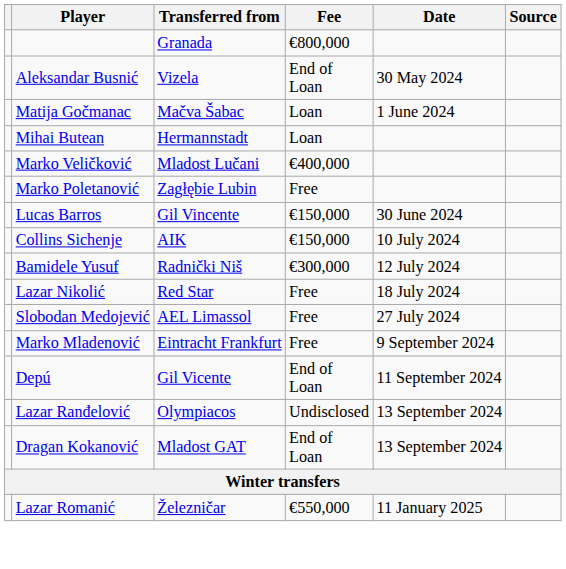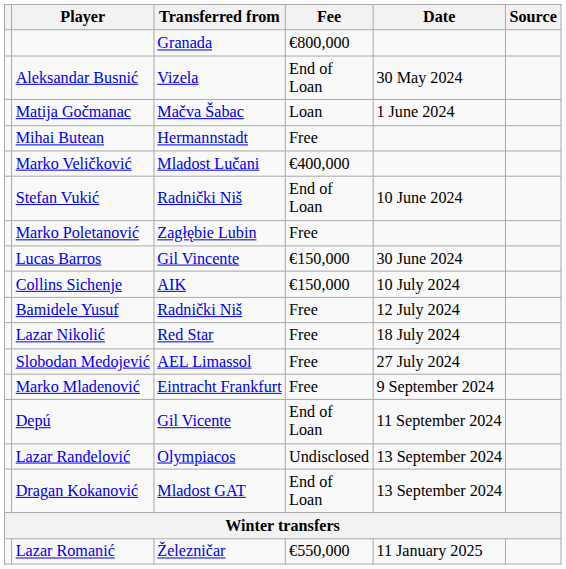 <table class="wikitable plainrowheaders sortable">
 <tr>
 <th></th>
 <th scope="col">Player</th>
 <th>Transferred from</th>
 <th style="width: 65px;">Fee</th>
 <th scope="col">Date</th>
 <th scope="col">Source</th>
 </tr>
 <tr>
 <td align="center"></td>
 <td></td>
 <td> <a href='#'>Granada</a></td>
 <td>€800,000</td>
 <td></td>
 <td></td>
 </tr>
 <tr>
 <td align="center"></td>
 <td> <a href='#'>Aleksandar Busnić</a></td>
 <td> <a href='#'>Vizela</a></td>
 <td>End of Loan</td>
 <td>30 May 2024</td>
 <td></td>
 </tr>
 <tr>
 <td align="center"></td>
 <td> <a href='#'>Matija Gočmanac</a></td>
 <td> <a href='#'>Mačva Šabac</a></td>
 <td>Loan</td>
 <td>1 June 2024</td>
 <td></td>
 </tr>
 <tr>
 <td align="center"></td>
 <td> <a href='#'>Mihai Butean</a></td>
 <td> <a href='#'>Hermannstadt</a></td>
-<td>Loan</td>
+<td>Free</td>
 <td></td>
 <td></td>
 </tr>
 <tr>
 <td align="center"></td>
 <td> <a href='#'>Marko Veličković</a></td>
 <td> <a href='#'>Mladost Lučani</a></td>
 <td>€400,000</td>
 <td></td>
+<td></td>
+</tr>
+<tr>
+<td align="center"></td>
+<td> <a href='#'>Stefan Vukić</a></td>
+<td> <a href='#'>Radnički Niš</a></td>
+<td>End of Loan</td>
+<td>10 June 2024</td>
 <td></td>
 </tr>
 <tr>
 <td align="center"></td>
 <td> <a href='#'>Marko Poletanović</a></td>
 <td> <a href='#'>Zagłębie Lubin</a></td>
 <td>Free</td>
 <td></td>
 <td></td>
 </tr>
 <tr>
 <td align="center"></td>
 <td> <a href='#'>Lucas Barros</a></td>
 <td> <a href='#'>Gil Vincente</a></td>
 <td>€150,000</td>
 <td>30 June 2024</td>
 <td></td>
 </tr>
 <tr>
 <td align="center"></td>
 <td> <a href='#'>Collins Sichenje</a></td>
 <td> <a href='#'>AIK</a></td>
 <td>€150,000</td>
 <td>10 July 2024</td>
 <td></td>
 </tr>
 <tr>
 <td align="center"></td>
 <td> <a href='#'>Bamidele Yusuf</a></td>
 <td> <a href='#'>Radnički Niš</a></td>
-<td>€300,000</td>
+<td>Free</td>
 <td>12 July 2024</td>
 <td></td>
 </tr>
 <tr>
 <td align="center"></td>
 <td> <a href='#'>Lazar Nikolić</a></td>
 <td> <a href='#'>Red Star</a></td>
 <td>Free</td>
 <td>18 July 2024</td>
 <td></td>
 </tr>
 <tr>
 <td align="center"></td>
 <td> <a href='#'>Slobodan Medojević</a></td>
 <td> <a href='#'>AEL Limassol</a></td>
 <td>Free</td>
 <td>27 July 2024</td>
 <td></td>
 </tr>
 <tr>
 <td align="center"></td>
 <td> <a href='#'>Marko Mladenović</a></td>
 <td> <a href='#'>Eintracht Frankfurt</a></td>
 <td>Free</td>
 <td>9 September 2024</td>
 <td></td>
 </tr>
 <tr>
 <td align="center"></td>
 <td> <a href='#'>Depú</a></td>
 <td> <a href='#'>Gil Vicente</a></td>
 <td>End of Loan</td>
 <td>11 September 2024</td>
 <td></td>
 </tr>
 <tr>
 <td align="center"></td>
 <td> <a href='#'>Lazar Ranđelović</a></td>
 <td> <a href='#'>Olympiacos</a></td>
 <td>Undisclosed</td>
 <td>13 September 2024</td>
 <td></td>
 </tr>
 <tr>
 <td align="center"></td>
 <td> <a href='#'>Dragan Kokanović</a></td>
 <td> <a href='#'>Mladost GAT</a></td>
 <td>End of Loan</td>
 <td>13 September 2024</td>
 <td></td>
 </tr>
 <tr>
 <th colspan="6">Winter transfers</th>
 </tr>
 <tr>
 <td align="center"></td>
 <td> <a href='#'>Lazar Romanić</a></td>
 <td> <a href='#'>Železničar</a></td>
 <td>€550,000</td>
 <td>11 January 2025</td>
 <td></td>
 </tr>
 </table>
